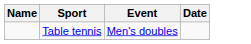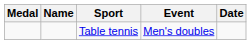 <table class="wikitable sortable" style="font-size:95%">
 <tr>
+<th>Medal</th>
 <th>Name</th>
 <th>Sport</th>
 <th>Event</th>
 <th>Date</th>
 </tr>
 <tr>
+<td></td>
 <td><br></td>
 <td><a href='#'>Table tennis</a></td>
 <td><a href='#'>Men's doubles</a></td>
 <td></td>
 </tr>
 </table>
